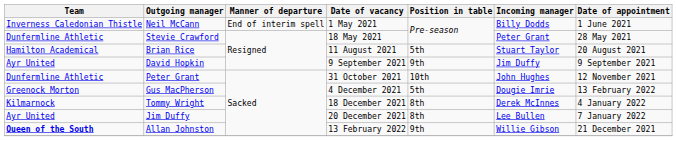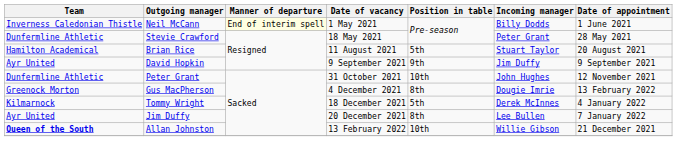 <table class="wikitable sortable">
 <tr>
 <th>Team</th>
 <th>Outgoing manager</th>
 <th>Manner of departure</th>
 <th>Date of vacancy</th>
 <th>Position in table</th>
 <th>Incoming manager</th>
 <th>Date of appointment</th>
 </tr>
 <tr>
 <td><a href='#'>Inverness Caledonian Thistle</a></td>
 <td> <a href='#'>Neil McCann</a></td>
-<td>End of interim spell</td>
+<td style="background: lightyellow;">End of interim spell</td>
 <td>1 May 2021</td>
 <td rowspan="2"><em>Pre-season</em></td>
 <td> <a href='#'>Billy Dodds</a></td>
 <td>1 June 2021</td>
 </tr>
 <tr>
 <td><a href='#'>Dunfermline Athletic</a></td>
 <td> <a href='#'>Stevie Crawford</a></td>
 <td rowspan="3">Resigned</td>
 <td>18 May 2021</td>
 <td> <a href='#'>Peter Grant</a></td>
 <td>28 May 2021</td>
 </tr>
 <tr>
 <td><a href='#'>Hamilton Academical</a></td>
 <td> <a href='#'>Brian Rice</a></td>
 <td>11 August 2021</td>
 <td>5th</td>
 <td> <a href='#'>Stuart Taylor</a></td>
 <td>20 August 2021</td>
 </tr>
 <tr>
 <td><a href='#'>Ayr United</a></td>
 <td> <a href='#'>David Hopkin</a></td>
 <td>9 September 2021</td>
 <td>9th</td>
 <td> <a href='#'>Jim Duffy</a></td>
 <td>9 September 2021</td>
 </tr>
 <tr>
 <td><a href='#'>Dunfermline Athletic</a></td>
 <td> <a href='#'>Peter Grant</a></td>
 <td rowspan="5">Sacked</td>
 <td>31 October 2021</td>
 <td>10th</td>
 <td> <a href='#'>John Hughes</a></td>
 <td>12 November 2021</td>
 </tr>
 <tr>
 <td><a href='#'>Greenock Morton</a></td>
 <td> <a href='#'>Gus MacPherson</a></td>
 <td>4 December 2021</td>
-<td>5th</td>
+<td>8th</td>
 <td> <a href='#'>Dougie Imrie</a></td>
 <td>13 February 2022</td>
 </tr>
 <tr>
 <td><a href='#'>Kilmarnock</a></td>
 <td> <a href='#'>Tommy Wright</a></td>
 <td>18 December 2021</td>
-<td>8th</td>
+<td>5th</td>
 <td> <a href='#'>Derek McInnes</a></td>
 <td>4 January 2022</td>
 </tr>
 <tr>
 <td><a href='#'>Ayr United</a></td>
 <td> <a href='#'>Jim Duffy</a></td>
 <td>20 December 2021</td>
 <td>8th</td>
 <td> <a href='#'>Lee Bullen</a></td>
 <td>7 January 2022</td>
 </tr>
 <tr>
 <td><strong><a href='#'>Queen of the South</a></strong></td>
 <td> <a href='#'>Allan Johnston</a></td>
 <td>13 February 2022</td>
-<td>9th</td>
+<td>10th</td>
 <td> <a href='#'>Willie Gibson</a></td>
 <td>21 December 2021</td>
 </tr>
 <tr>
 </tr>
 </table>
